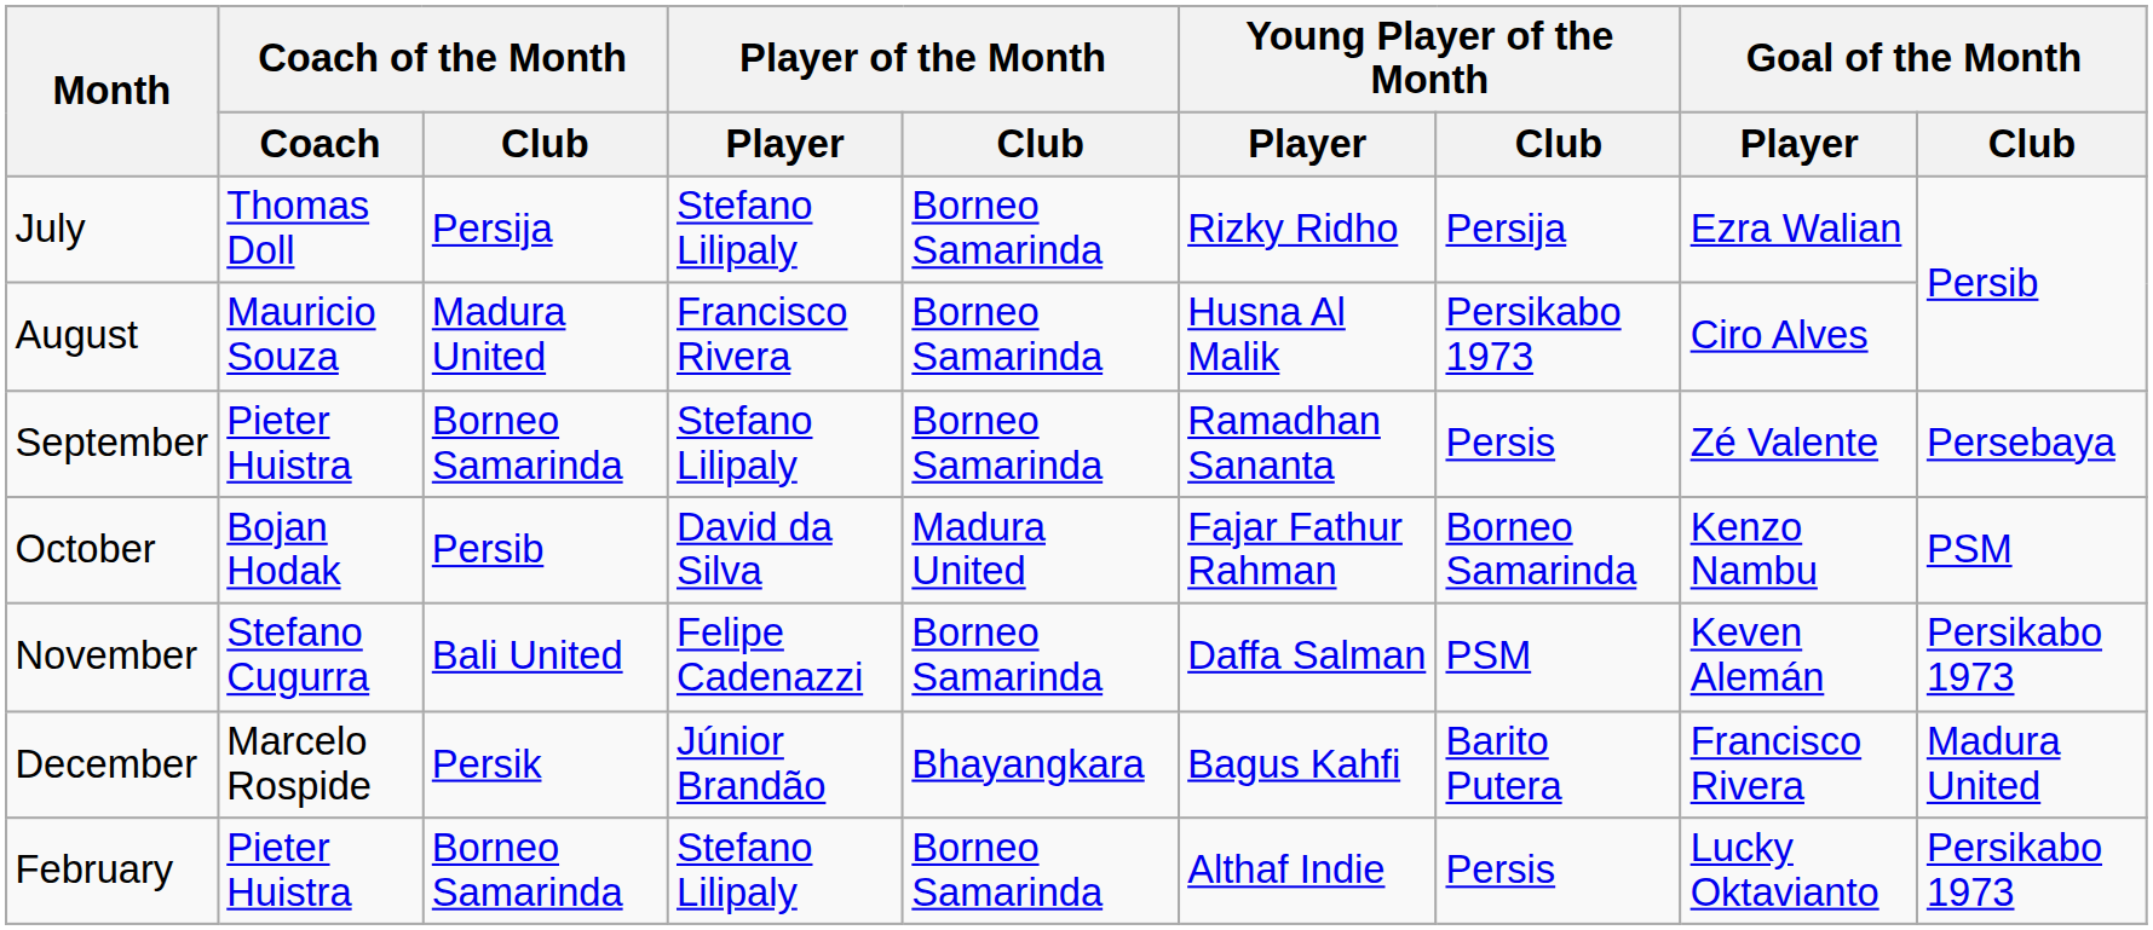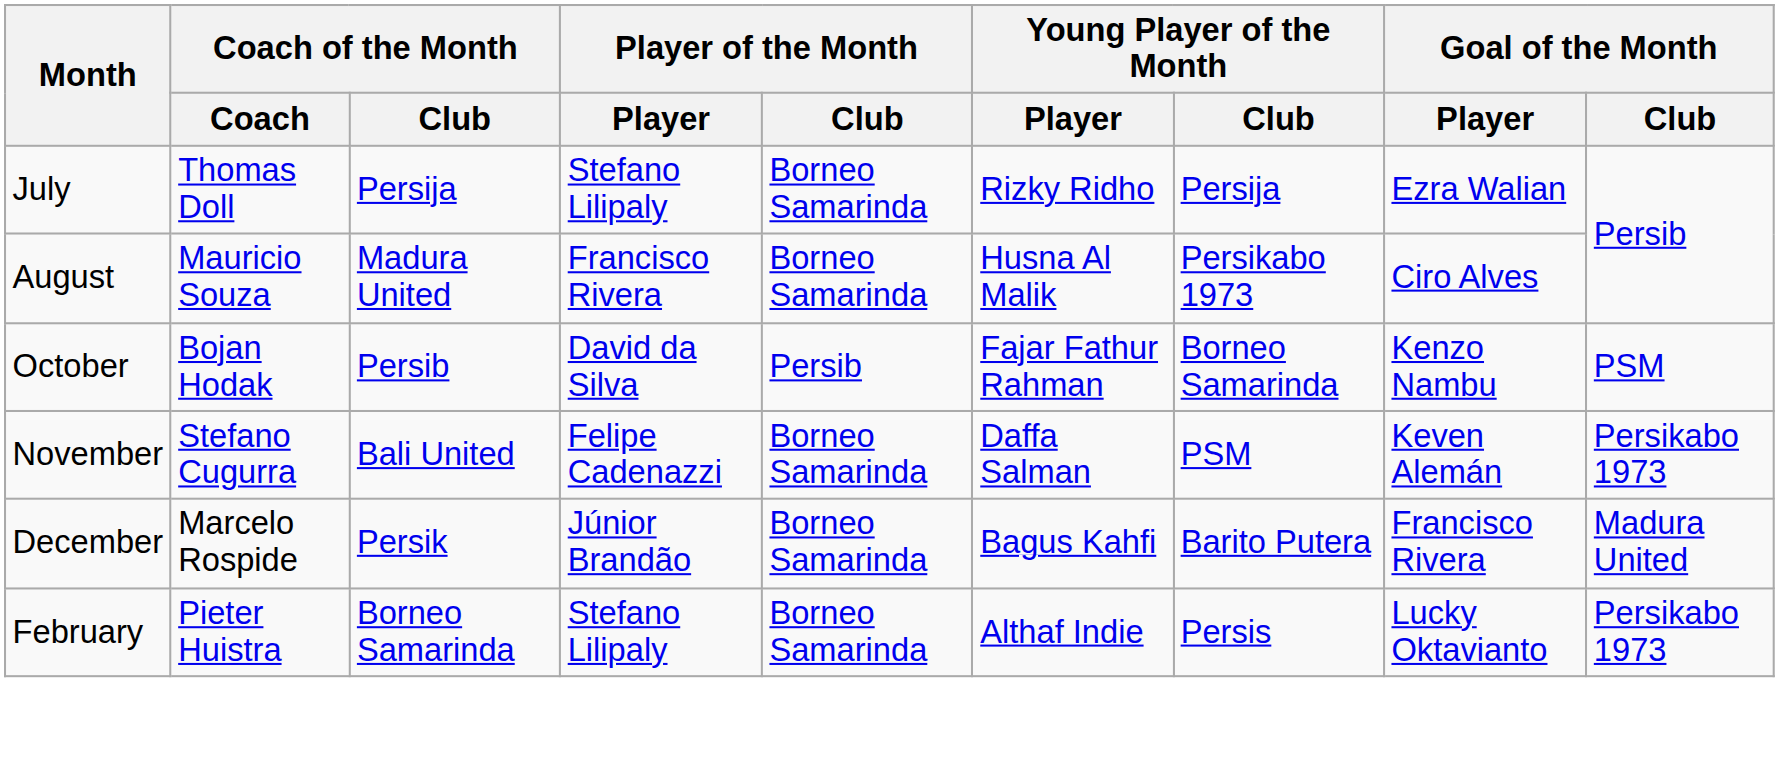 <table class="wikitable">
 <tr>
 <th rowspan="2">Month</th>
 <th colspan="2">Coach of the Month</th>
 <th colspan="2">Player of the Month</th>
 <th colspan="2">Young Player of the Month</th>
 <th colspan="2">Goal of the Month</th>
 </tr>
 <tr>
 <th>Coach</th>
 <th>Club</th>
 <th>Player</th>
 <th>Club</th>
 <th>Player</th>
 <th>Club</th>
 <th>Player</th>
 <th>Club</th>
 </tr>
 <tr>
 <td>July</td>
 <td> <a href='#'>Thomas Doll</a></td>
 <td><a href='#'>Persija</a></td>
 <td> <a href='#'>Stefano Lilipaly</a></td>
 <td><a href='#'>Borneo Samarinda</a></td>
 <td> <a href='#'>Rizky Ridho</a></td>
 <td><a href='#'>Persija</a></td>
 <td> <a href='#'>Ezra Walian</a></td>
 <td rowspan="2"><a href='#'>Persib</a></td>
 </tr>
 <tr>
 <td>August</td>
 <td> <a href='#'>Mauricio Souza</a></td>
 <td><a href='#'>Madura United</a></td>
 <td> <a href='#'>Francisco Rivera</a></td>
 <td><a href='#'>Borneo Samarinda</a></td>
 <td> <a href='#'>Husna Al Malik</a></td>
 <td><a href='#'>Persikabo 1973</a></td>
 <td> <a href='#'>Ciro Alves</a></td>
 </tr>
 <tr>
-<td>September</td>
-<td> <a href='#'>Pieter Huistra</a></td>
-<td><a href='#'>Borneo Samarinda</a></td>
-<td> <a href='#'>Stefano Lilipaly</a></td>
-<td><a href='#'>Borneo Samarinda</a></td>
-<td> <a href='#'>Ramadhan Sananta</a></td>
-<td><a href='#'>Persis</a></td>
-<td> <a href='#'>Zé Valente</a></td>
-<td><a href='#'>Persebaya</a></td>
-</tr>
-<tr>
 <td>October</td>
 <td> <a href='#'>Bojan Hodak</a></td>
 <td><a href='#'>Persib</a></td>
 <td> <a href='#'>David da Silva</a></td>
-<td><a href='#'>Madura United</a></td>
+<td><a href='#'>Persib</a></td>
 <td> <a href='#'>Fajar Fathur Rahman</a></td>
 <td><a href='#'>Borneo Samarinda</a></td>
 <td> <a href='#'>Kenzo Nambu</a></td>
 <td><a href='#'>PSM</a></td>
 </tr>
 <tr>
 <td>November</td>
 <td> <a href='#'>Stefano Cugurra</a></td>
 <td><a href='#'>Bali United</a></td>
 <td> <a href='#'>Felipe Cadenazzi</a></td>
 <td><a href='#'>Borneo Samarinda</a></td>
 <td> <a href='#'>Daffa Salman</a></td>
 <td><a href='#'>PSM</a></td>
 <td> <a href='#'>Keven Alemán</a></td>
 <td><a href='#'>Persikabo 1973</a></td>
 </tr>
 <tr>
 <td>December</td>
 <td> Marcelo Rospide</td>
 <td><a href='#'>Persik</a></td>
 <td> <a href='#'>Júnior Brandão</a></td>
-<td><a href='#'>Bhayangkara</a></td>
+<td><a href='#'>Borneo Samarinda</a></td>
 <td> <a href='#'>Bagus Kahfi</a></td>
 <td><a href='#'>Barito Putera</a></td>
 <td> <a href='#'>Francisco Rivera</a></td>
 <td><a href='#'>Madura United</a></td>
 </tr>
 <tr>
 <td>February</td>
 <td> <a href='#'>Pieter Huistra</a></td>
 <td><a href='#'>Borneo Samarinda</a></td>
 <td> <a href='#'>Stefano Lilipaly</a></td>
 <td><a href='#'>Borneo Samarinda</a></td>
 <td> <a href='#'>Althaf Indie</a></td>
 <td><a href='#'>Persis</a></td>
 <td> <a href='#'>Lucky Oktavianto</a></td>
 <td><a href='#'>Persikabo 1973</a></td>
 </tr>
 </table>
